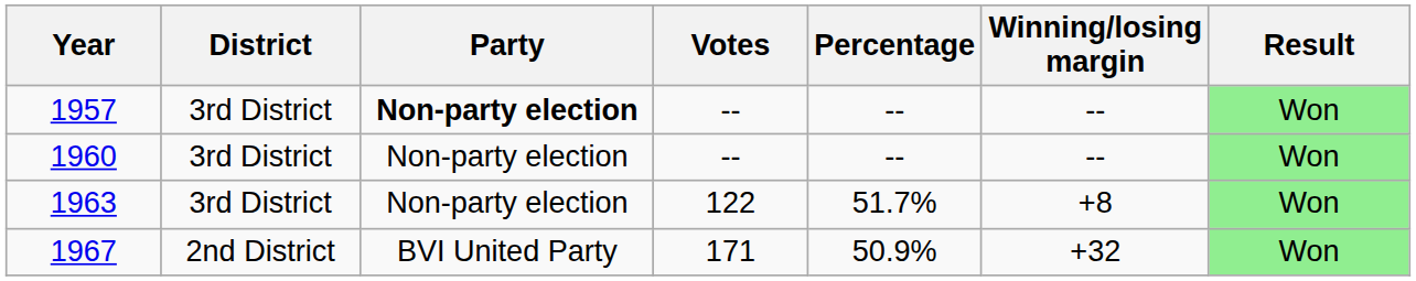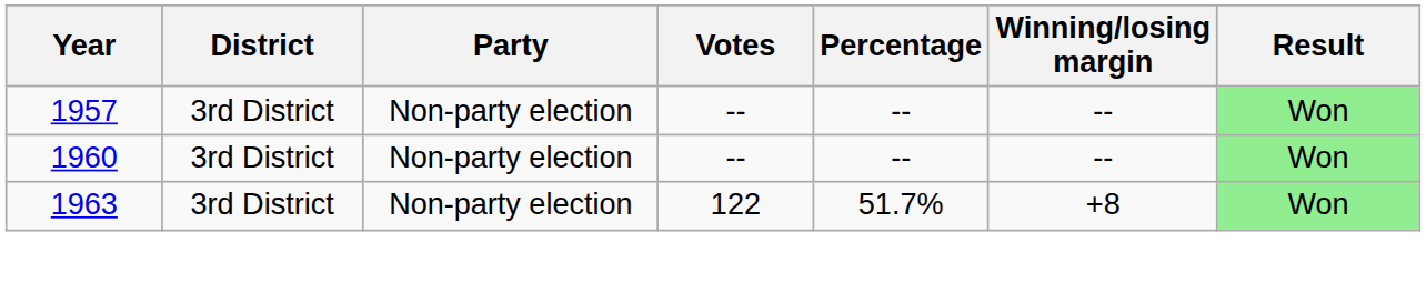 <table class="wikitable" style="margin: 1em auto 1em auto">
 <tr>
 <th align="center" width="75">Year</th>
 <th align="center" width="100">District</th>
 <th align="center" width="150">Party</th>
 <th align="center" width="75">Votes</th>
 <th align="center" width="75">Percentage</th>
 <th align="center" width="75">Winning/losing margin</th>
 <th align="center" width="100">Result</th>
 </tr>
 <tr>
 <td align="center"><a href='#'>1957</a></td>
 <td align="center">3rd District</td>
-<td align="center"><strong>Non-party election</strong></td>
+<td align="center">Non-party election</td>
 <td align="center">--</td>
 <td align="center">--</td>
 <td align="center">--</td>
 <td align="center" style="background: #90EE90;">Won</td>
 </tr>
 <tr>
 <td align="center"><a href='#'>1960</a></td>
 <td align="center">3rd District</td>
 <td align="center">Non-party election</td>
 <td align="center">--</td>
 <td align="center">--</td>
 <td align="center">--</td>
 <td align="center" style="background: #90EE90;">Won</td>
 </tr>
 <tr>
 <td align="center"><a href='#'>1963</a></td>
 <td align="center">3rd District</td>
 <td align="center">Non-party election</td>
 <td align="center">122</td>
 <td align="center">51.7%</td>
 <td align="center">+8</td>
 <td align="center" style="background: #90EE90;">Won</td>
 </tr>
-<tr>
-<td align="center"><a href='#'>1967</a></td>
-<td align="center">2nd District</td>
-<td align="center">BVI United Party</td>
-<td align="center">171</td>
-<td align="center">50.9%</td>
-<td align="center">+32</td>
-<td align="center" style="background: #90EE90;">Won</td>
-</tr>
 </table>
